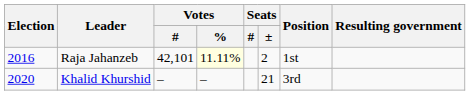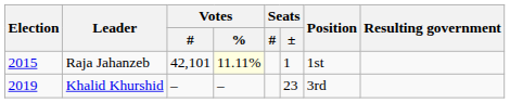 <table class="wikitable sortable">
 <tr>
 <th rowspan=2>Election</th>
 <th rowspan=2>Leader</th>
 <th colspan=2>Votes</th>
 <th colspan=2>Seats</th>
 <th rowspan=2>Position</th>
 <th rowspan=2>Resulting government</th>
 </tr>
 <tr>
 <th>#</th>
 <th>%</th>
 <th>#</th>
 <th>±</th>
 </tr>
 <tr>
-<td><a href='#'>2016</a></td>
+<td><a href='#'>2015</a></td>
 <td>Raja Jahanzeb</td>
 <td>42,101</td>
 <td style="background: lightyellow;">11.11%</td>
 <td></td>
-<td> 2</td>
+<td> 1</td>
 <td>1st</td>
 <td></td>
 </tr>
 <tr>
-<td><a href='#'>2020</a></td>
+<td><a href='#'>2019</a></td>
 <td><a href='#'>Khalid Khurshid</a></td>
 <td>–</td>
 <td>–</td>
 <td></td>
-<td> 21</td>
+<td> 23</td>
 <td>3rd</td>
 <td></td>
 </tr>
 </table>
